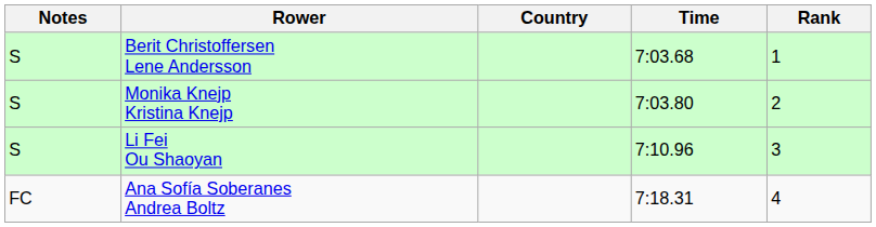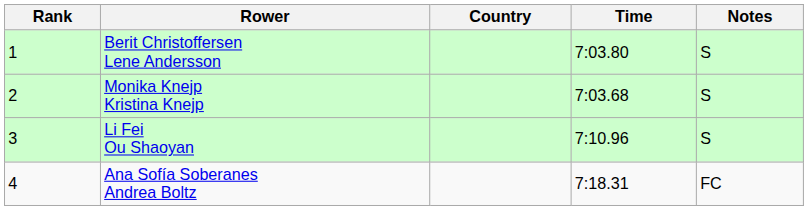 <table class="wikitable sortable" width=50%>
 <tr>
-<th>Notes</th>
+<th>Rank</th>
 <th>Rower</th>
 <th>Country</th>
 <th>Time</th>
-<th>Rank</th>
+<th>Notes</th>
 </tr>
 <tr bgcolor=ccffcc>
-<td>S</td>
+<td>1</td>
 <td><a href='#'>Berit Christoffersen</a><br><a href='#'>Lene Andersson</a></td>
 <td></td>
-<td>7:03.68</td>
-<td>1</td>
+<td>7:03.80</td>
+<td>S</td>
 </tr>
 <tr bgcolor=ccffcc>
-<td>S</td>
+<td>2</td>
 <td><a href='#'>Monika Knejp</a><br><a href='#'>Kristina Knejp</a></td>
 <td></td>
-<td>7:03.80</td>
-<td>2</td>
+<td>7:03.68</td>
+<td>S</td>
 </tr>
 <tr bgcolor=ccffcc>
-<td>S</td>
+<td>3</td>
 <td><a href='#'>Li Fei</a><br><a href='#'>Ou Shaoyan</a></td>
 <td></td>
 <td>7:10.96</td>
-<td>3</td>
+<td>S</td>
 </tr>
 <tr>
-<td>FC</td>
+<td>4</td>
 <td><a href='#'>Ana Sofía Soberanes</a><br><a href='#'>Andrea Boltz</a></td>
 <td></td>
 <td>7:18.31</td>
-<td>4</td>
+<td>FC</td>
 </tr>
 </table>
